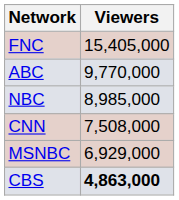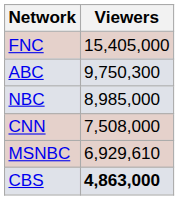 <table class="wikitable">
 <tr>
 <th>Network</th>
 <th>Viewers</th>
 </tr>
 <tr style="background:#e5d1cb;">
 <td><a href='#'>FNC</a></td>
 <td>15,405,000</td>
 </tr>
 <tr style="background:#dfe2e9;">
 <td><a href='#'>ABC</a></td>
-<td>9,770,000</td>
+<td>9,750,300</td>
 </tr>
 <tr style="background:#dfe2e9;">
 <td><a href='#'>NBC</a></td>
 <td>8,985,000</td>
 </tr>
 <tr style="background:#e5d1cb;">
 <td><a href='#'>CNN</a></td>
 <td>7,508,000</td>
 </tr>
 <tr style="background:#e5d1cb;">
 <td><a href='#'>MSNBC</a></td>
-<td>6,929,000</td>
+<td>6,929,610</td>
 </tr>
 <tr style="background:#dfe2e9;">
 <td><a href='#'>CBS</a></td>
 <td><strong>4,863,000</strong></td>
 </tr>
 </table>
